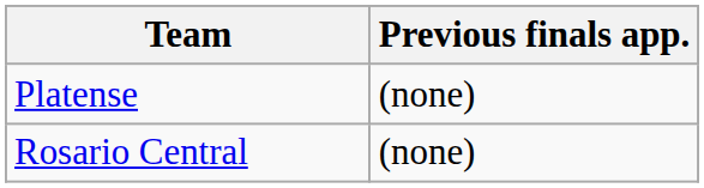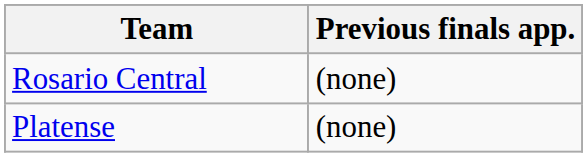 <table class="wikitable">
 <tr>
 <th width=150px>Team</th>
 <th width=>Previous finals app.</th>
 </tr>
 <tr>
+<td><a href='#'>Rosario Central</a></td>
+<td>(none)</td>
+</tr>
+<tr>
 <td><a href='#'>Platense</a></td>
 <td>(none)</td>
 </tr>
-<tr>
-<td><a href='#'>Rosario Central</a></td>
-<td>(none)</td>
-</tr>
 </table>
